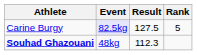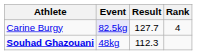 <table class=wikitable style="font-size:90%">
 <tr>
 <th>Athlete</th>
 <th>Event</th>
 <th>Result</th>
 <th>Rank</th>
 </tr>
 <tr>
 <td><a href='#'>Carine Burgy</a></td>
 <td style="background: lavender;"><a href='#'>82.5kg</a></td>
-<td style="text-align:center;">127.5</td>
-<td style="text-align:center;">5</td>
+<td style="text-align:center;">127.7</td>
+<td style="text-align:center;">4</td>
 </tr>
 <tr>
 <td><strong><a href='#'>Souhad Ghazouani</a></strong></td>
 <td><a href='#'>48kg</a></td>
 <td style="text-align:center;">112.3</td>
 <td style="text-align:center;"></td>
 </tr>
 </table>
